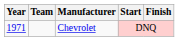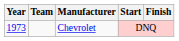 <table class="wikitable" style="font-size: 90%;">
 <tr>
 <th>Year</th>
 <th>Team</th>
 <th>Manufacturer</th>
 <th>Start</th>
 <th>Finish</th>
 </tr>
 <tr>
-<td><a href='#'>1971</a></td>
+<td><a href='#'>1973</a></td>
 <td></td>
 <td><a href='#'>Chevrolet</a></td>
 <td align=center colspan=2 style="background:#FFCFCF;">DNQ</td>
 </tr>
 </table>
